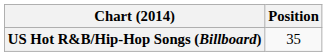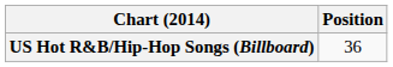 <table class="wikitable plainrowheaders" style="text-align:center;">
 <tr>
 <th scope="col">Chart (2014)</th>
 <th scope="col">Position</th>
 </tr>
 <tr>
 <th scope="row">US Hot R&B/Hip-Hop Songs (<em>Billboard</em>)</th>
-<td>35</td>
+<td>36</td>
 </tr>
 </table>
